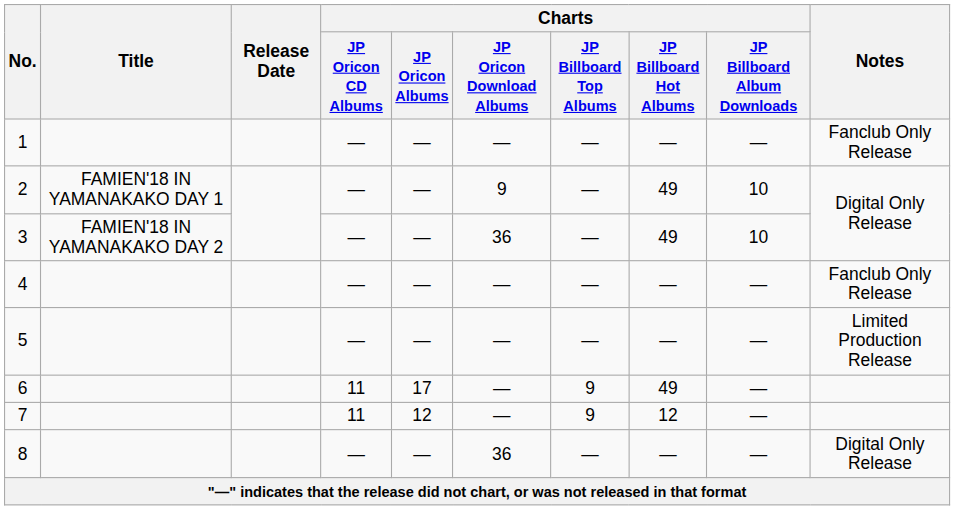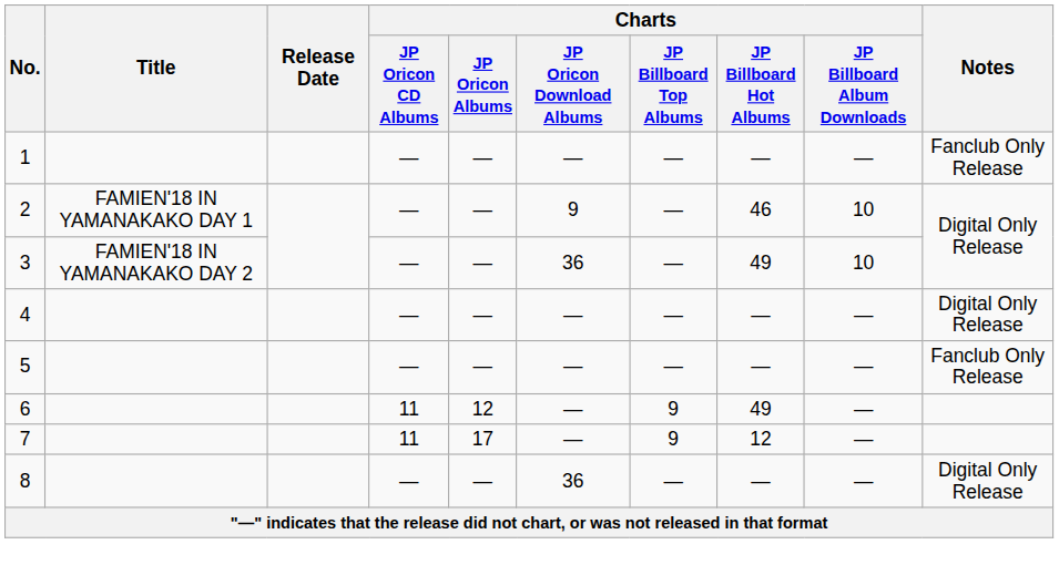 <table class="wikitable" style="text-align:center; font-size:;">
 <tr>
 <th rowspan="2">No.</th>
 <th rowspan="2">Title</th>
 <th rowspan="2">Release Date</th>
 <th colspan="6">Charts</th>
 <th rowspan="2">Notes</th>
 </tr>
 <tr>
 <th><small><a href='#'>JP<br>Oricon<br>CD Albums</a><br></small></th>
 <th><small><a href='#'>JP<br>Oricon<br>Albums</a></small></th>
 <th><small><a href='#'>JP<br>Oricon<br>Download Albums</a></small></th>
 <th><small><a href='#'>JP <br>Billboard<br>Top Albums</a><br></small></th>
 <th><small><a href='#'>JP <br>Billboard<br>Hot Albums</a><br></small></th>
 <th><small><a href='#'>JP <br>Billboard<br>Album Downloads</a><br></small></th>
 </tr>
 <tr>
 <td>1</td>
 <td></td>
 <td></td>
 <td>—</td>
 <td>—</td>
 <td>—</td>
 <td>—</td>
 <td>—</td>
 <td>—</td>
 <td>Fanclub Only Release</td>
 </tr>
 <tr>
 <td>2</td>
 <td>FAMIEN'18 IN YAMANAKAKO DAY 1</td>
 <td rowspan="2"></td>
 <td>—</td>
 <td>—</td>
 <td>9</td>
 <td>—</td>
-<td>49</td>
+<td>46</td>
 <td>10</td>
 <td rowspan="2">Digital Only Release</td>
 </tr>
 <tr>
 <td>3</td>
 <td>FAMIEN'18 IN YAMANAKAKO DAY 2</td>
 <td>—</td>
 <td>—</td>
 <td>36</td>
 <td>—</td>
 <td>49</td>
 <td>10</td>
 </tr>
 <tr>
 <td>4</td>
 <td></td>
 <td></td>
 <td>—</td>
 <td>—</td>
 <td>—</td>
 <td>—</td>
 <td>—</td>
 <td>—</td>
-<td>Fanclub Only Release</td>
+<td>Digital Only Release</td>
 </tr>
 <tr>
 <td>5</td>
 <td></td>
 <td></td>
 <td>—</td>
 <td>—</td>
 <td>—</td>
 <td>—</td>
 <td>—</td>
 <td>—</td>
-<td>Limited Production Release</td>
+<td>Fanclub Only Release</td>
 </tr>
 <tr>
 <td>6</td>
 <td></td>
 <td></td>
 <td>11</td>
-<td>17</td>
+<td>12</td>
 <td>—</td>
 <td>9</td>
 <td>49</td>
 <td>—</td>
 <td></td>
 </tr>
 <tr>
 <td>7</td>
 <td></td>
 <td></td>
 <td>11</td>
-<td>12</td>
+<td>17</td>
 <td>—</td>
 <td>9</td>
 <td>12</td>
 <td>—</td>
 <td></td>
 </tr>
 <tr>
 <td>8</td>
 <td></td>
 <td></td>
 <td>—</td>
 <td>—</td>
 <td>36</td>
 <td>—</td>
 <td>—</td>
 <td>—</td>
 <td>Digital Only Release</td>
 </tr>
 <tr>
 <th colspan="10"><small>"—" indicates that the release did not chart, or was not released in that format</small></th>
 </tr>
 </table>
